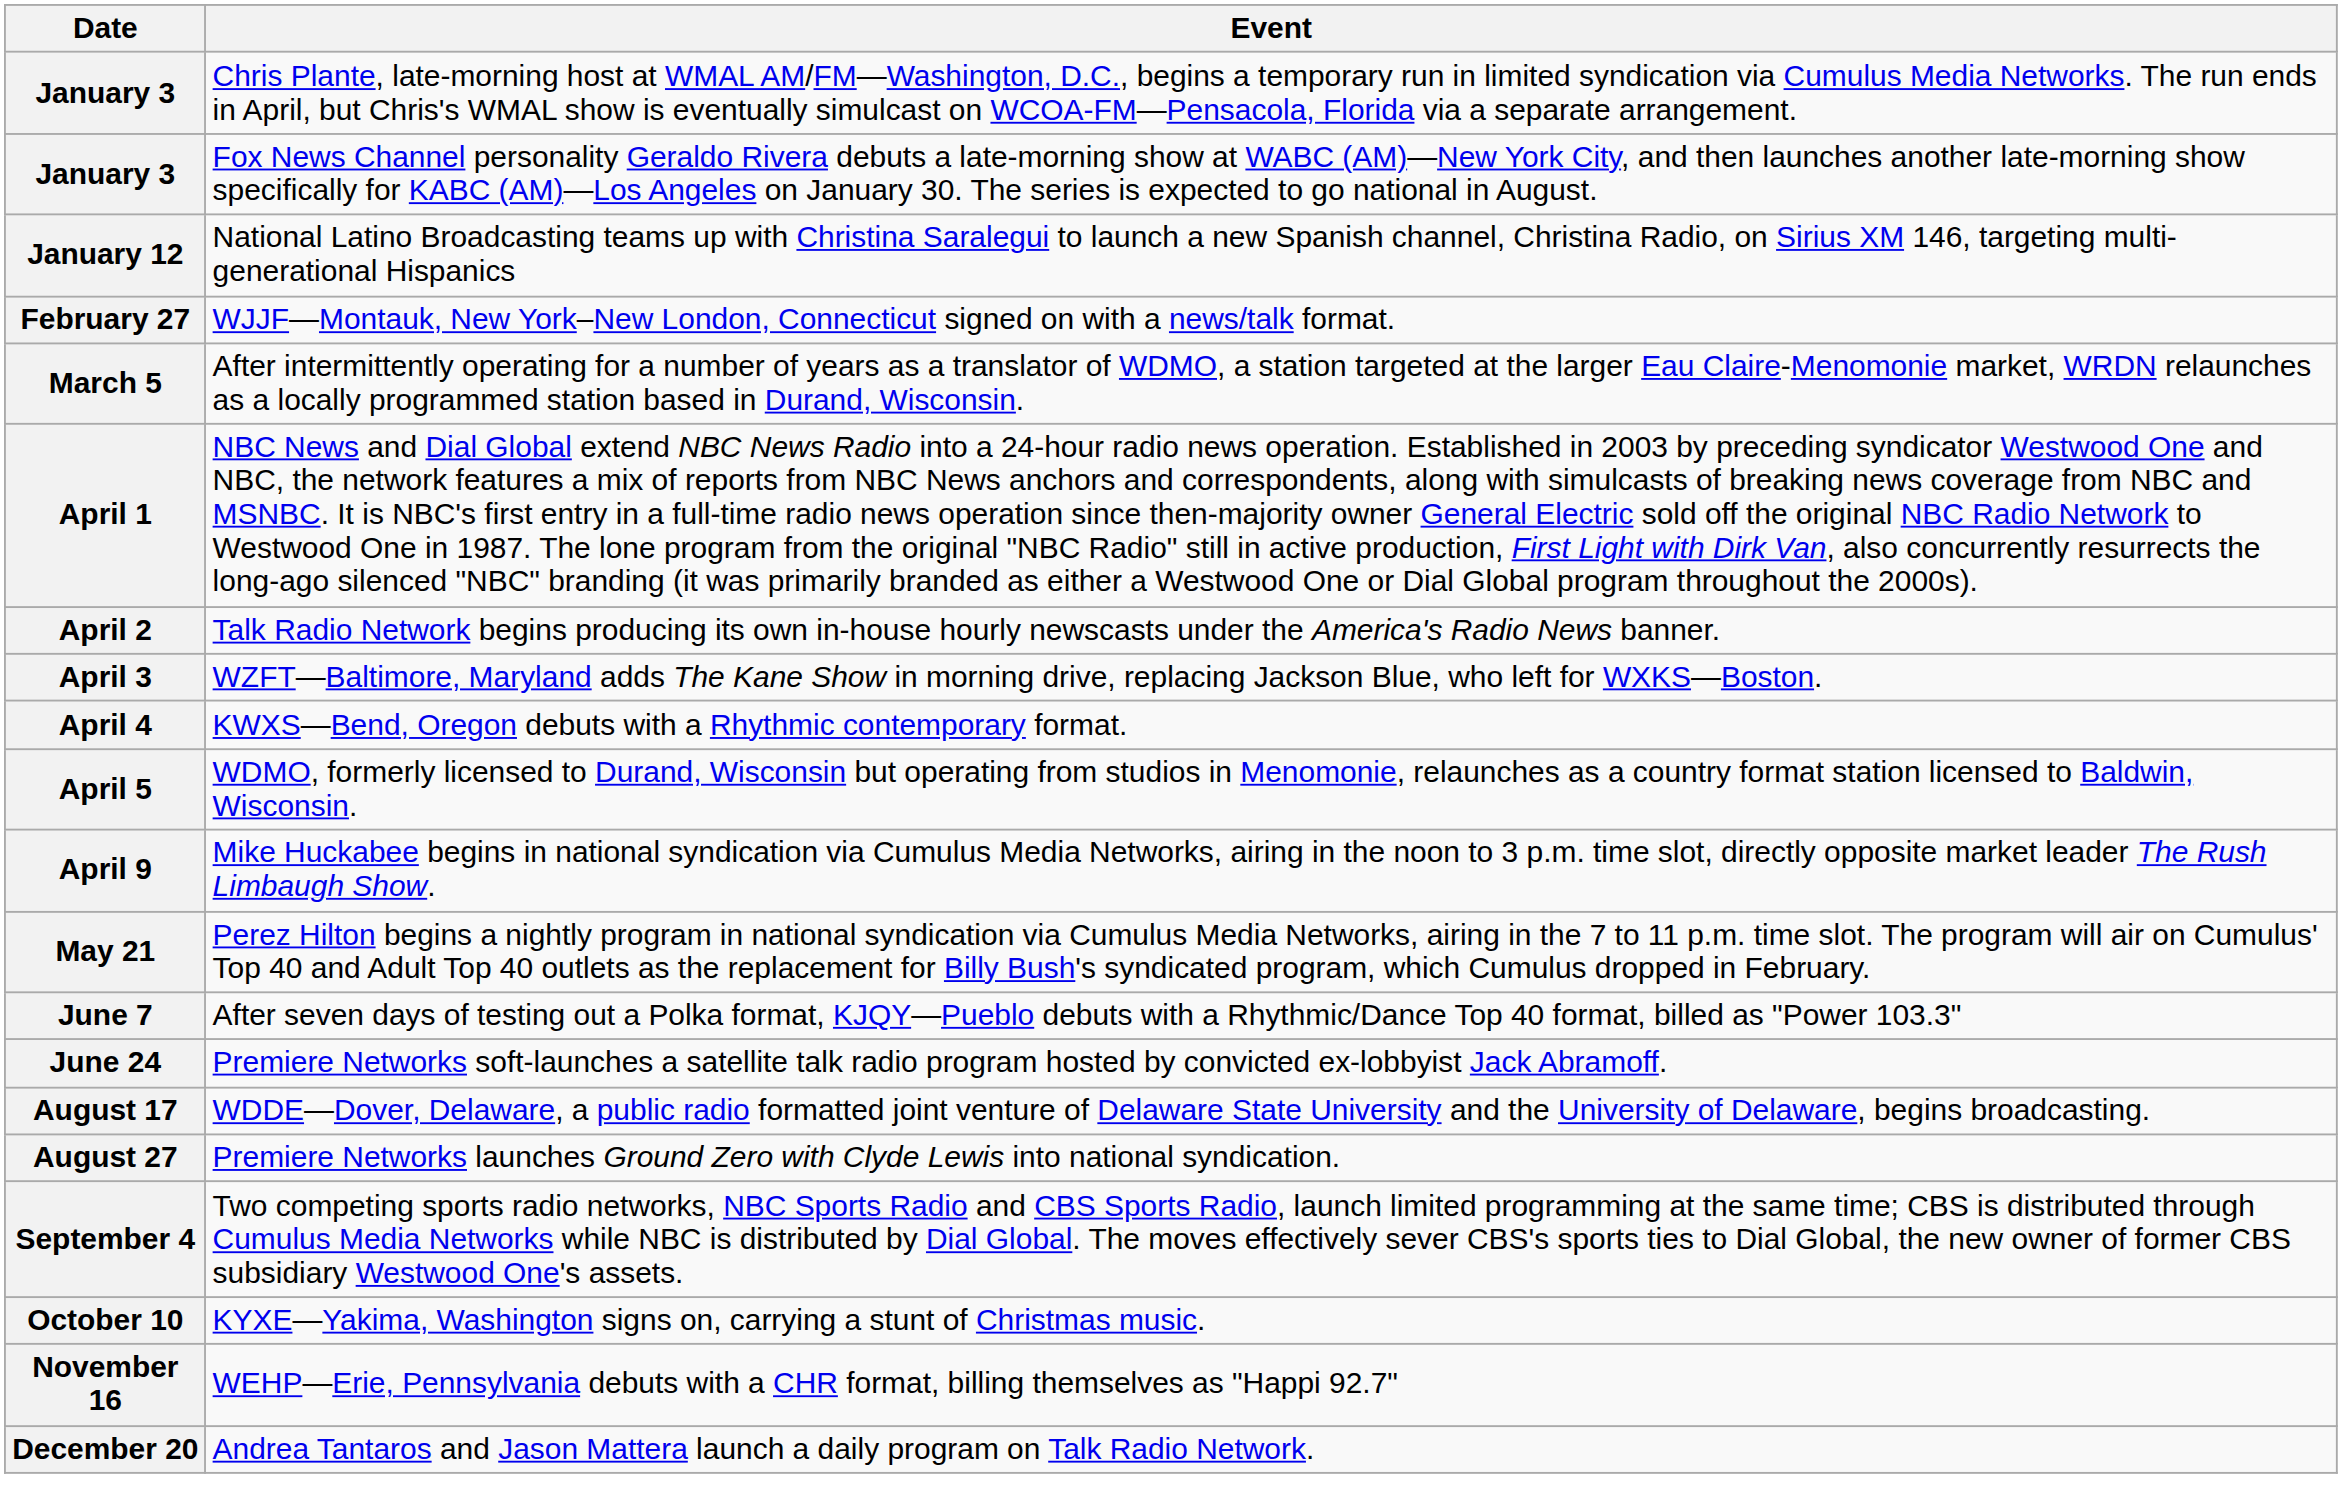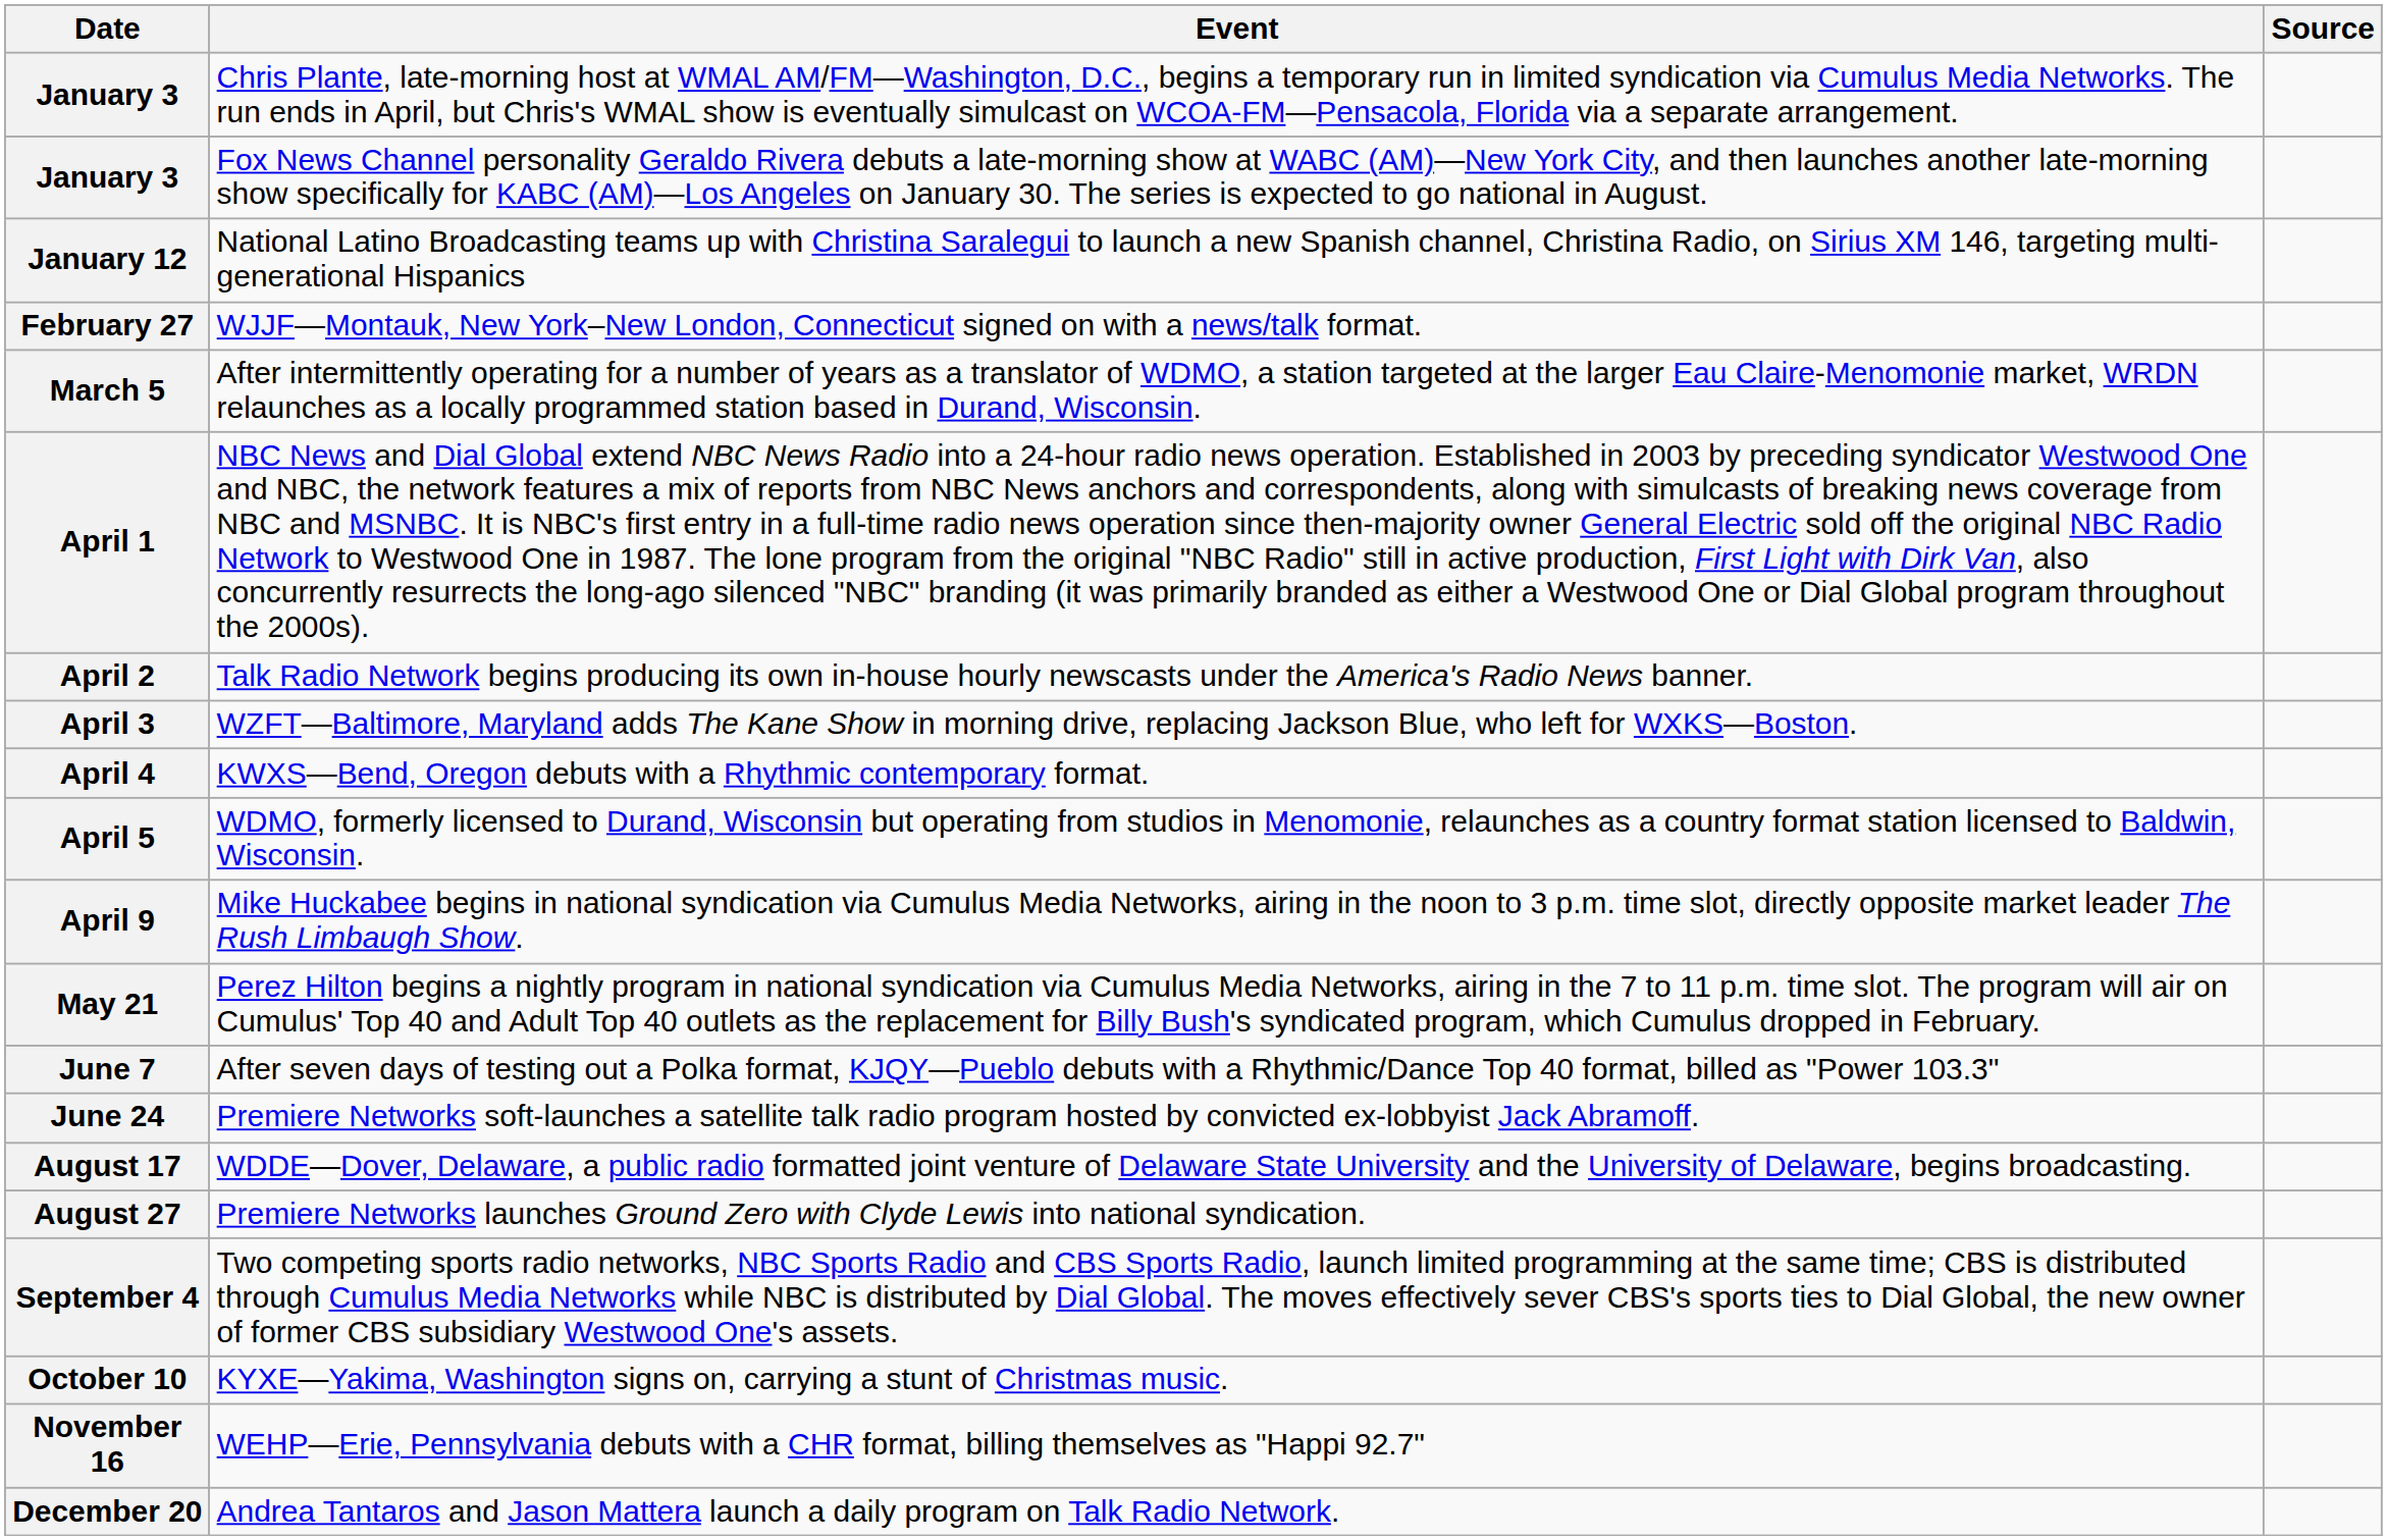 <table class=wikitable>
 <tr>
 <th width=100>Date</th>
 <th>Event</th>
+<th>Source</th>
 </tr>
 <tr>
 <th>January 3</th>
 <td><a href='#'>Chris Plante</a>, late-morning host at <a href='#'>WMAL AM</a>/<a href='#'>FM</a>—<a href='#'>Washington, D.C.</a>, begins a temporary run in limited syndication via <a href='#'>Cumulus Media Networks</a>. The run ends in April, but Chris's WMAL show is eventually simulcast on <a href='#'>WCOA-FM</a>—<a href='#'>Pensacola, Florida</a> via a separate arrangement.</td>
+<td></td>
 </tr>
 <tr>
 <th>January 3</th>
 <td><a href='#'>Fox News Channel</a> personality <a href='#'>Geraldo Rivera</a> debuts a late-morning show at <a href='#'>WABC (AM)</a>—<a href='#'>New York City</a>, and then launches another late-morning show specifically for <a href='#'>KABC (AM)</a>—<a href='#'>Los Angeles</a> on January 30. The series is expected to go national in August.</td>
+<td></td>
 </tr>
 <tr>
 <th>January 12</th>
 <td>National Latino Broadcasting teams up with <a href='#'>Christina Saralegui</a> to launch a new Spanish channel, Christina Radio, on <a href='#'>Sirius XM</a> 146, targeting multi-generational Hispanics</td>
+<td></td>
 </tr>
 <tr>
 <th>February 27</th>
 <td><a href='#'>WJJF</a>—<a href='#'>Montauk, New York</a>–<a href='#'>New London, Connecticut</a> signed on with a <a href='#'>news/talk</a> format.</td>
+<td></td>
 </tr>
 <tr>
 <th>March 5</th>
 <td>After intermittently operating for a number of years as a translator of <a href='#'>WDMO</a>, a station targeted at the larger <a href='#'>Eau Claire</a>-<a href='#'>Menomonie</a> market, <a href='#'>WRDN</a> relaunches as a locally programmed station based in <a href='#'>Durand, Wisconsin</a>.</td>
+<td></td>
 </tr>
 <tr>
 <th>April 1</th>
 <td><a href='#'>NBC News</a> and <a href='#'>Dial Global</a> extend <em>NBC News Radio</em> into a 24-hour radio news operation. Established in 2003 by preceding syndicator <a href='#'>Westwood One</a> and NBC, the network features a mix of reports from NBC News anchors and correspondents, along with simulcasts of breaking news coverage from NBC and <a href='#'>MSNBC</a>. It is NBC's first entry in a full-time radio news operation since then-majority owner <a href='#'>General Electric</a> sold off the original <a href='#'>NBC Radio Network</a> to Westwood One in 1987. The lone program from the original "NBC Radio" still in active production, <em><a href='#'>First Light with Dirk Van</a></em>, also concurrently resurrects the long-ago silenced "NBC" branding (it was primarily branded as either a Westwood One or Dial Global program throughout the 2000s).</td>
+<td></td>
 </tr>
 <tr>
 <th>April 2</th>
 <td><a href='#'>Talk Radio Network</a> begins producing its own in-house hourly newscasts under the <em>America's Radio News</em> banner.</td>
+<td></td>
 </tr>
 <tr>
 <th>April 3</th>
 <td><a href='#'>WZFT</a>—<a href='#'>Baltimore, Maryland</a> adds <em>The Kane Show</em> in morning drive, replacing Jackson Blue, who left for <a href='#'>WXKS</a>—<a href='#'>Boston</a>.</td>
+<td></td>
 </tr>
 <tr>
 <th>April 4</th>
 <td><a href='#'>KWXS</a>—<a href='#'>Bend, Oregon</a> debuts with a <a href='#'>Rhythmic contemporary</a> format.</td>
+<td></td>
 </tr>
 <tr>
 <th>April 5</th>
 <td><a href='#'>WDMO</a>, formerly licensed to <a href='#'>Durand, Wisconsin</a> but operating from studios in <a href='#'>Menomonie</a>, relaunches as a country format station licensed to <a href='#'>Baldwin, Wisconsin</a>.</td>
+<td></td>
 </tr>
 <tr>
 <th>April 9</th>
 <td><a href='#'>Mike Huckabee</a> begins in national syndication via Cumulus Media Networks, airing in the noon to 3 p.m. time slot, directly opposite market leader <em><a href='#'>The Rush Limbaugh Show</a></em>.</td>
+<td></td>
 </tr>
 <tr>
 <th>May 21</th>
 <td><a href='#'>Perez Hilton</a> begins a nightly program in national syndication via Cumulus Media Networks, airing in the 7 to 11 p.m. time slot. The program will air on Cumulus' Top 40 and Adult Top 40 outlets as the replacement for <a href='#'>Billy Bush</a>'s syndicated program, which Cumulus dropped in February.</td>
+<td></td>
 </tr>
 <tr>
 <th>June 7</th>
 <td>After seven days of testing out a Polka format, <a href='#'>KJQY</a>—<a href='#'>Pueblo</a> debuts with a Rhythmic/Dance Top 40 format, billed as "Power 103.3"</td>
+<td></td>
 </tr>
 <tr>
 <th>June 24</th>
 <td><a href='#'>Premiere Networks</a> soft-launches a satellite talk radio program hosted by convicted ex-lobbyist <a href='#'>Jack Abramoff</a>.</td>
+<td></td>
 </tr>
 <tr>
 <th>August 17</th>
 <td><a href='#'>WDDE</a>—<a href='#'>Dover, Delaware</a>, a <a href='#'>public radio</a> formatted joint venture of <a href='#'>Delaware State University</a> and the <a href='#'>University of Delaware</a>, begins broadcasting.</td>
+<td></td>
 </tr>
 <tr>
 <th>August 27</th>
 <td><a href='#'>Premiere Networks</a> launches <em>Ground Zero with Clyde Lewis</em> into national syndication.</td>
+<td></td>
 </tr>
 <tr>
 <th>September 4</th>
 <td>Two competing sports radio networks, <a href='#'>NBC Sports Radio</a> and <a href='#'>CBS Sports Radio</a>, launch limited programming at the same time; CBS is distributed through <a href='#'>Cumulus Media Networks</a> while NBC is distributed by <a href='#'>Dial Global</a>. The moves effectively sever CBS's sports ties to Dial Global, the new owner of former CBS subsidiary <a href='#'>Westwood One</a>'s assets.</td>
+<td></td>
 </tr>
 <tr>
 <th>October 10</th>
 <td><a href='#'>KYXE</a>—<a href='#'>Yakima, Washington</a> signs on, carrying a stunt of <a href='#'>Christmas music</a>.</td>
+<td></td>
 </tr>
 <tr>
 <th>November 16</th>
 <td><a href='#'>WEHP</a>—<a href='#'>Erie, Pennsylvania</a> debuts with a <a href='#'>CHR</a> format, billing themselves as "Happi 92.7"</td>
+<td></td>
 </tr>
 <tr>
 <th>December 20</th>
 <td><a href='#'>Andrea Tantaros</a> and <a href='#'>Jason Mattera</a> launch a daily program on <a href='#'>Talk Radio Network</a>.</td>
+<td></td>
 </tr>
 </table>
